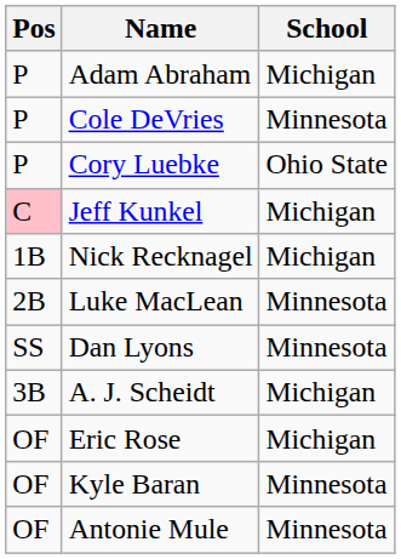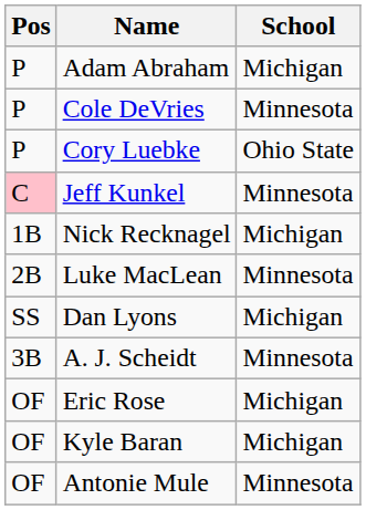 <table class=wikitable>
 <tr>
 <th>Pos</th>
 <th>Name</th>
 <th>School</th>
 </tr>
 <tr>
 <td>P</td>
 <td>Adam Abraham</td>
 <td>Michigan</td>
 </tr>
 <tr>
 <td>P</td>
 <td><a href='#'>Cole DeVries</a></td>
 <td>Minnesota</td>
 </tr>
 <tr>
 <td>P</td>
 <td><a href='#'>Cory Luebke</a></td>
 <td>Ohio State</td>
 </tr>
 <tr>
 <td style="background: pink;">C</td>
 <td><a href='#'>Jeff Kunkel</a></td>
-<td>Michigan</td>
+<td>Minnesota</td>
 </tr>
 <tr>
 <td>1B</td>
 <td>Nick Recknagel</td>
 <td>Michigan</td>
 </tr>
 <tr>
 <td>2B</td>
 <td>Luke MacLean</td>
 <td>Minnesota</td>
 </tr>
 <tr>
 <td>SS</td>
 <td>Dan Lyons</td>
-<td>Minnesota</td>
+<td>Michigan</td>
 </tr>
 <tr>
 <td>3B</td>
 <td>A. J. Scheidt</td>
-<td>Michigan</td>
+<td>Minnesota</td>
 </tr>
 <tr>
 <td>OF</td>
 <td>Eric Rose</td>
 <td>Michigan</td>
 </tr>
 <tr>
 <td>OF</td>
 <td>Kyle Baran</td>
-<td>Minnesota</td>
+<td>Michigan</td>
 </tr>
 <tr>
 <td>OF</td>
 <td>Antonie Mule</td>
 <td>Minnesota</td>
 </tr>
 </table>
